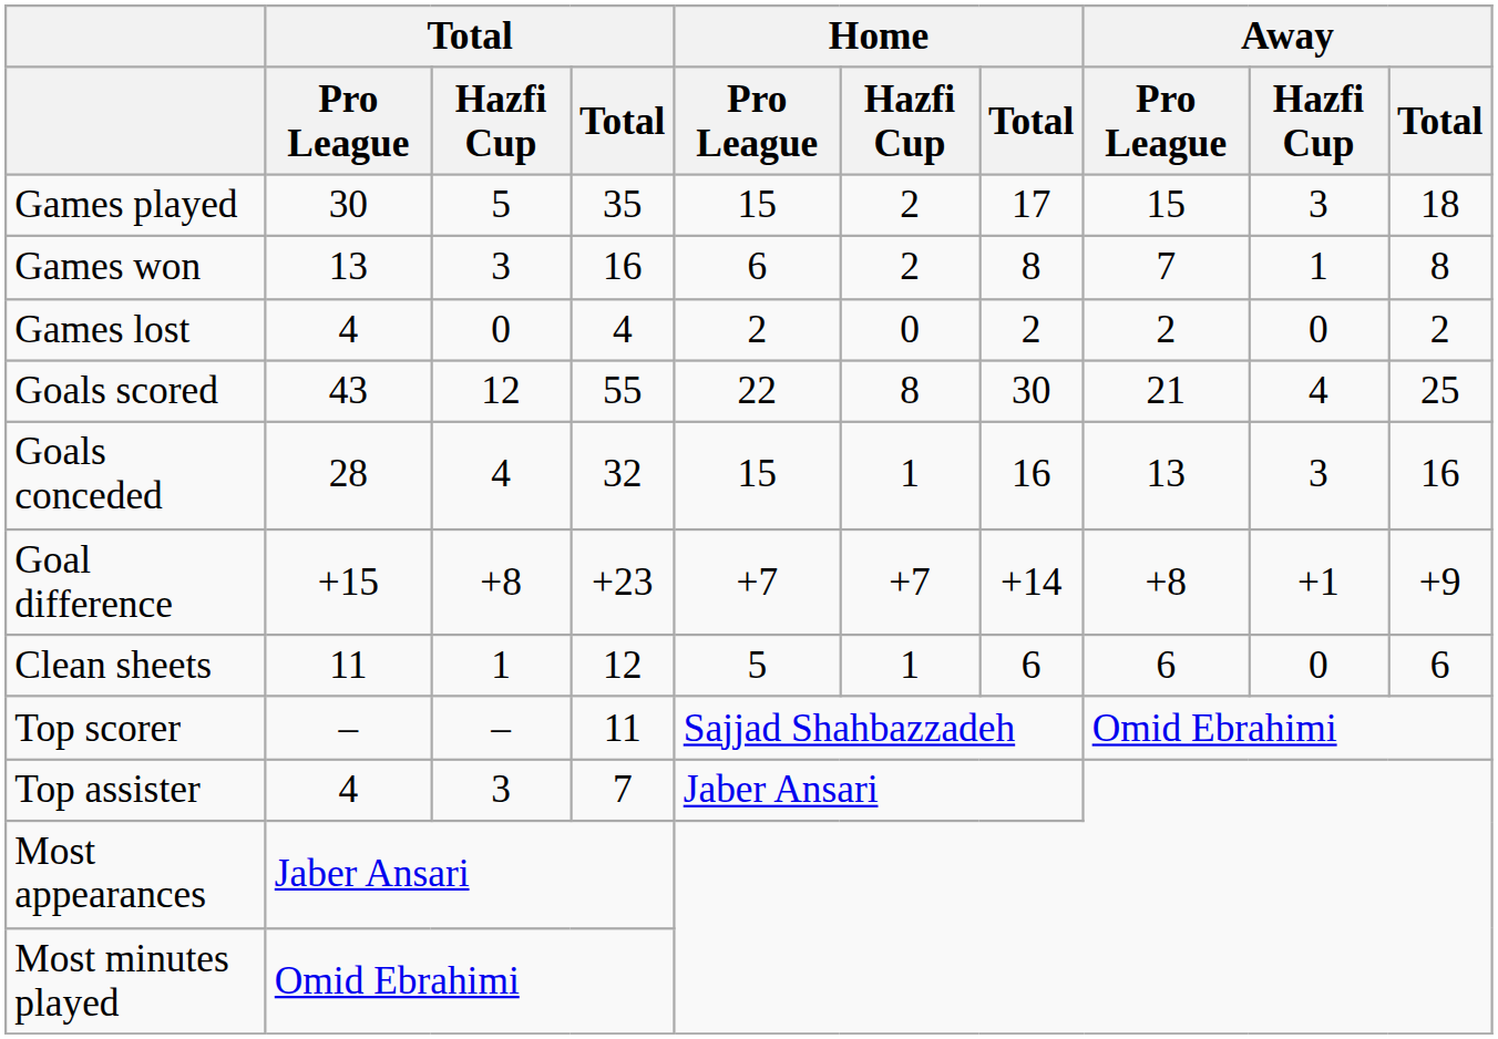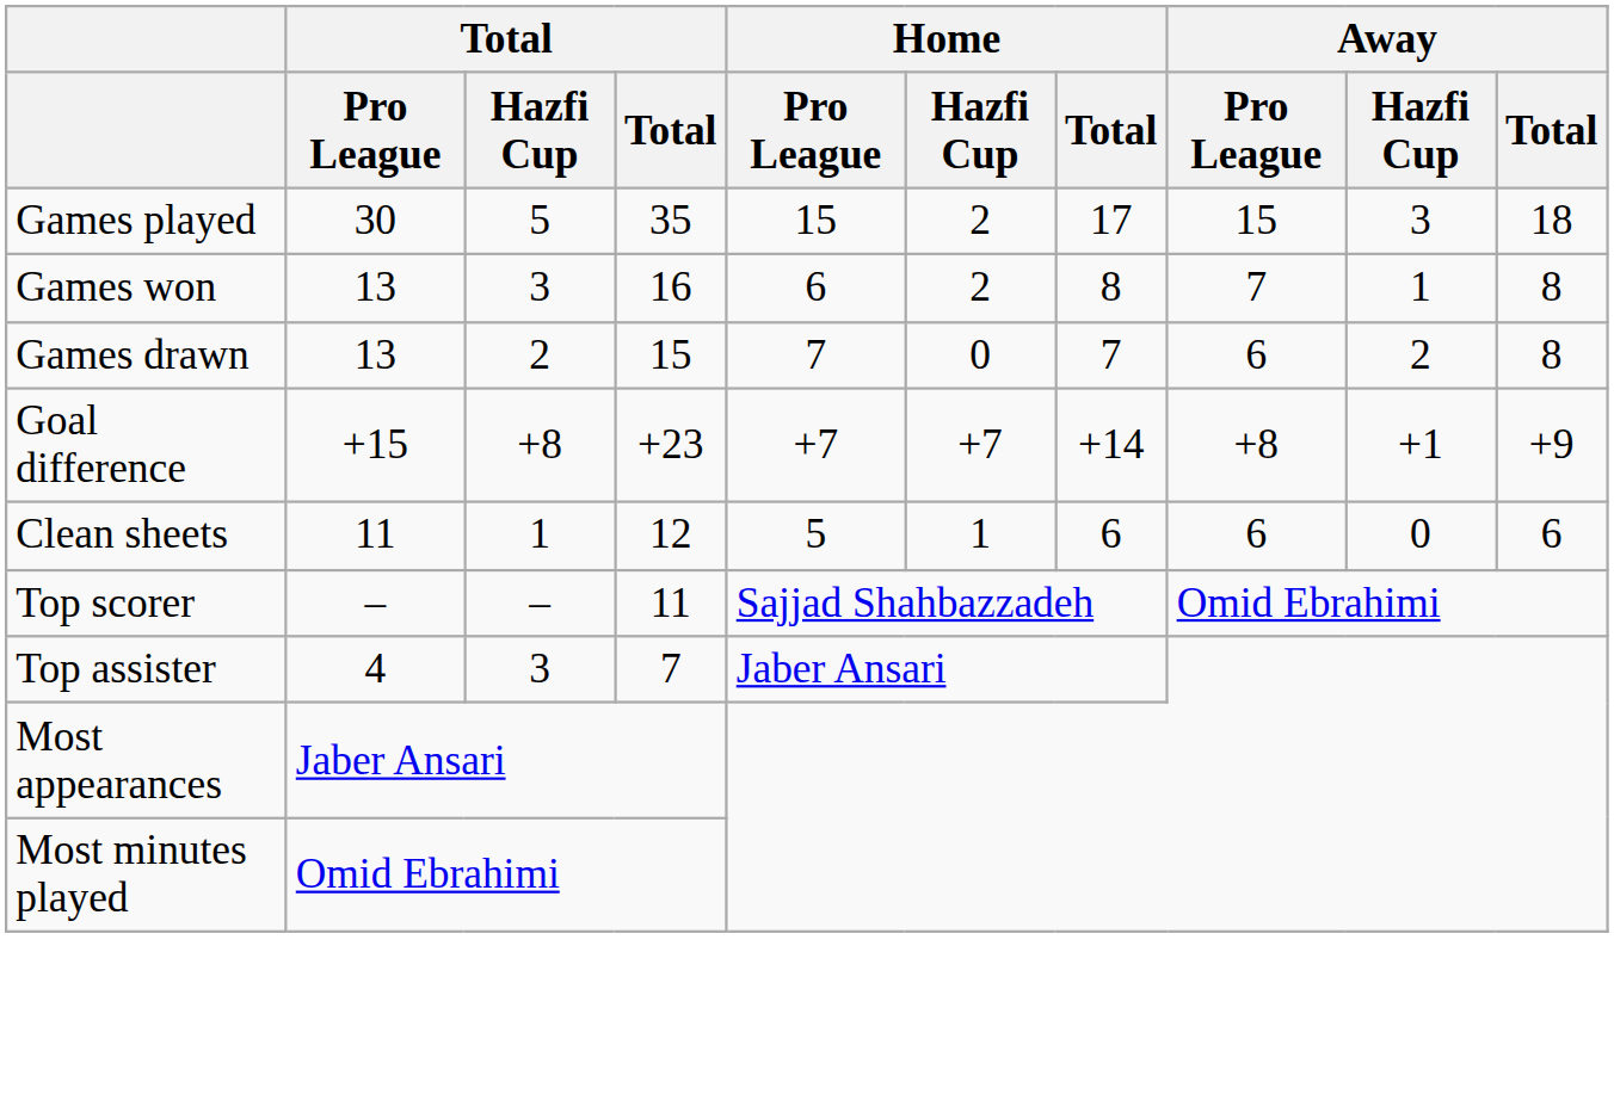 <table class="wikitable" style="text-align: center;">
 <tr>
 <th></th>
 <th colspan="3" width="3">Total</th>
 <th colspan="3" width="3">Home</th>
 <th colspan="3" width="3">Away</th>
 </tr>
 <tr>
 <th></th>
 <th>Pro League</th>
 <th>Hazfi Cup</th>
 <th>Total</th>
 <th>Pro League</th>
 <th>Hazfi Cup</th>
 <th>Total</th>
 <th>Pro League</th>
 <th>Hazfi Cup</th>
 <th>Total</th>
 </tr>
 <tr>
 <td align=left>Games played</td>
 <td>30</td>
 <td>5</td>
 <td>35</td>
 <td>15</td>
 <td>2</td>
 <td>17</td>
 <td>15</td>
 <td>3</td>
 <td>18</td>
 </tr>
 <tr>
 <td align=left>Games won</td>
 <td>13</td>
 <td>3</td>
 <td>16</td>
 <td>6</td>
 <td>2</td>
 <td>8</td>
 <td>7</td>
 <td>1</td>
 <td>8</td>
 </tr>
 <tr>
-<td align=left>Games lost</td>
-<td>4</td>
+<td align=left>Games drawn</td>
+<td>13</td>
+<td>2</td>
+<td>15</td>
+<td>7</td>
 <td>0</td>
-<td>4</td>
+<td>7</td>
+<td>6</td>
 <td>2</td>
-<td>0</td>
-<td>2</td>
-<td>2</td>
-<td>0</td>
-<td>2</td>
-</tr>
-<tr>
-<td align=left>Goals scored</td>
-<td>43</td>
-<td>12</td>
-<td>55</td>
-<td>22</td>
 <td>8</td>
-<td>30</td>
-<td>21</td>
-<td>4</td>
-<td>25</td>
-</tr>
-<tr>
-<td align=left>Goals conceded</td>
-<td>28</td>
-<td>4</td>
-<td>32</td>
-<td>15</td>
-<td>1</td>
-<td>16</td>
-<td>13</td>
-<td>3</td>
-<td>16</td>
 </tr>
 <tr>
 <td align=left>Goal difference</td>
 <td>+15</td>
 <td>+8</td>
 <td>+23</td>
 <td>+7</td>
 <td>+7</td>
 <td>+14</td>
 <td>+8</td>
 <td>+1</td>
 <td>+9</td>
 </tr>
 <tr>
 <td align=left>Clean sheets</td>
 <td>11</td>
 <td>1</td>
 <td>12</td>
 <td>5</td>
 <td>1</td>
 <td>6</td>
 <td>6</td>
 <td>0</td>
 <td>6</td>
 </tr>
 <tr>
 <td align=left>Top scorer</td>
 <td>–</td>
 <td>–</td>
 <td>11</td>
 <td align=left colspan=3> <a href='#'>Sajjad Shahbazzadeh</a></td>
 <td align=left colspan=3> <a href='#'>Omid Ebrahimi</a></td>
 </tr>
 <tr>
 <td align=left>Top assister</td>
 <td>4</td>
 <td>3</td>
 <td>7</td>
 <td align=left colspan=3> <a href='#'>Jaber Ansari</a></td>
 </tr>
 <tr>
 <td align=left>Most appearances</td>
 <td align=left colspan=3> <a href='#'>Jaber Ansari</a></td>
 </tr>
 <tr>
 <td align=left>Most minutes played</td>
 <td align=left colspan=3> <a href='#'>Omid Ebrahimi</a></td>
 </tr>
 </table>
